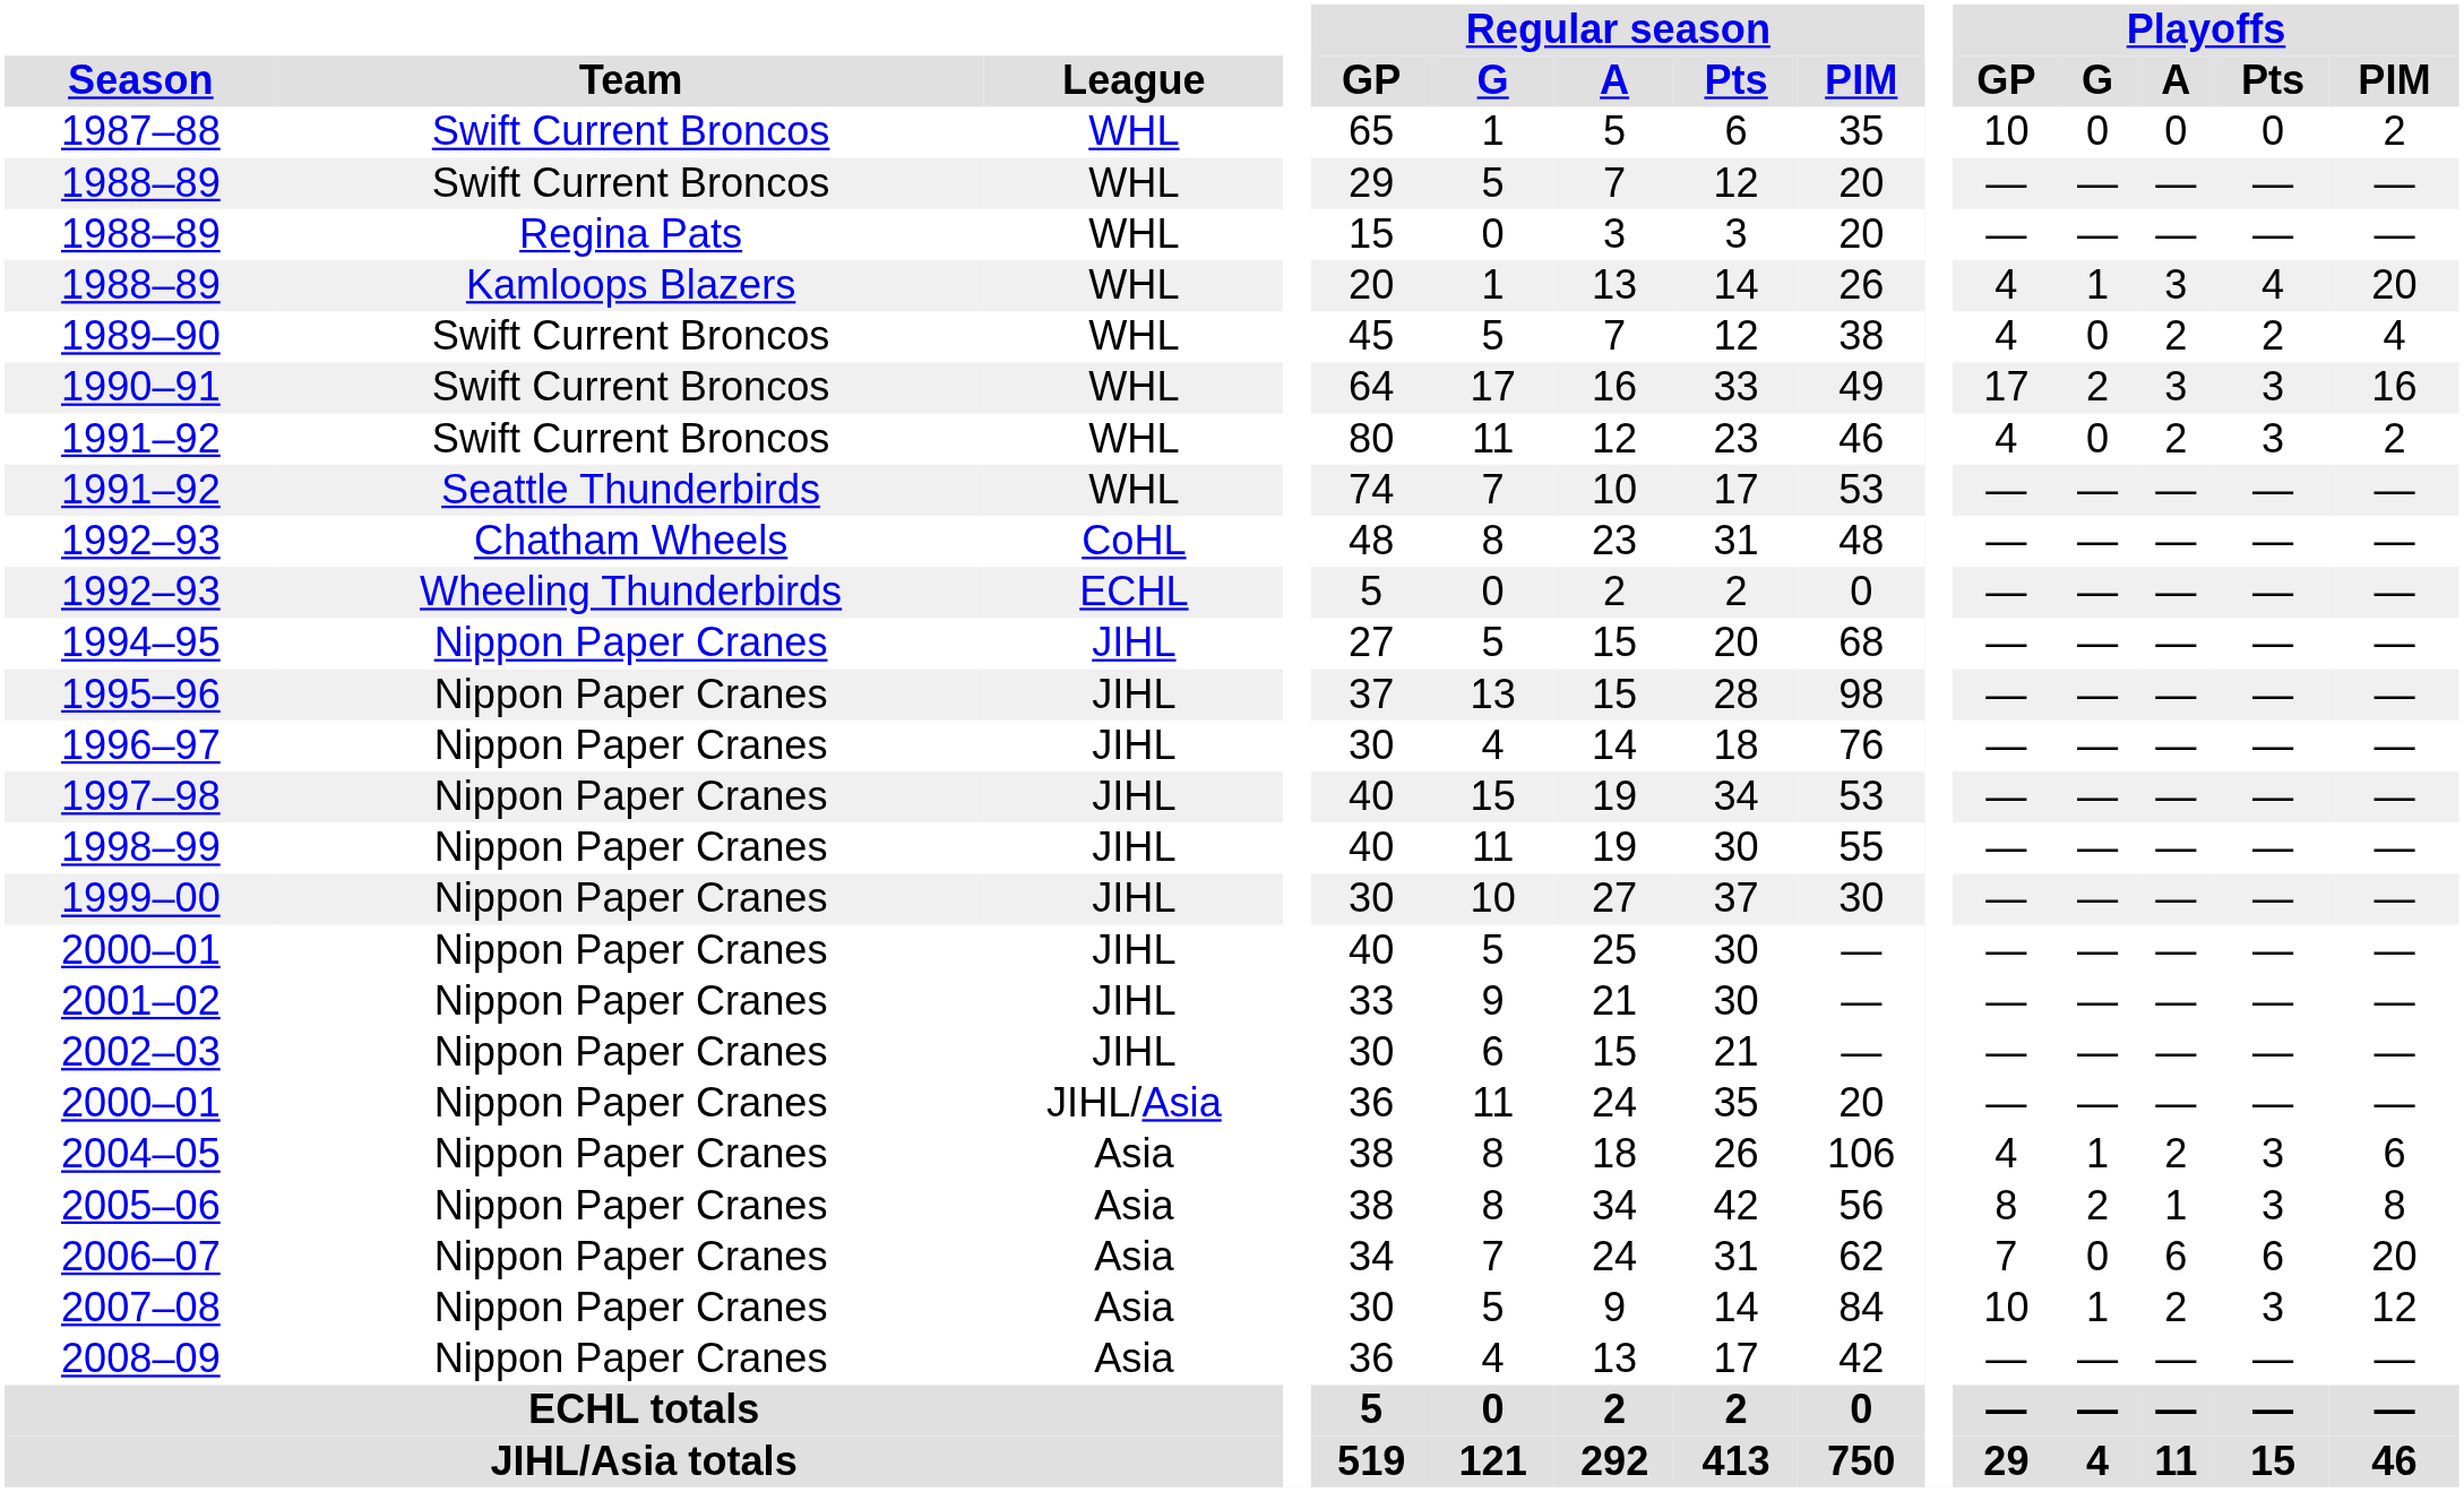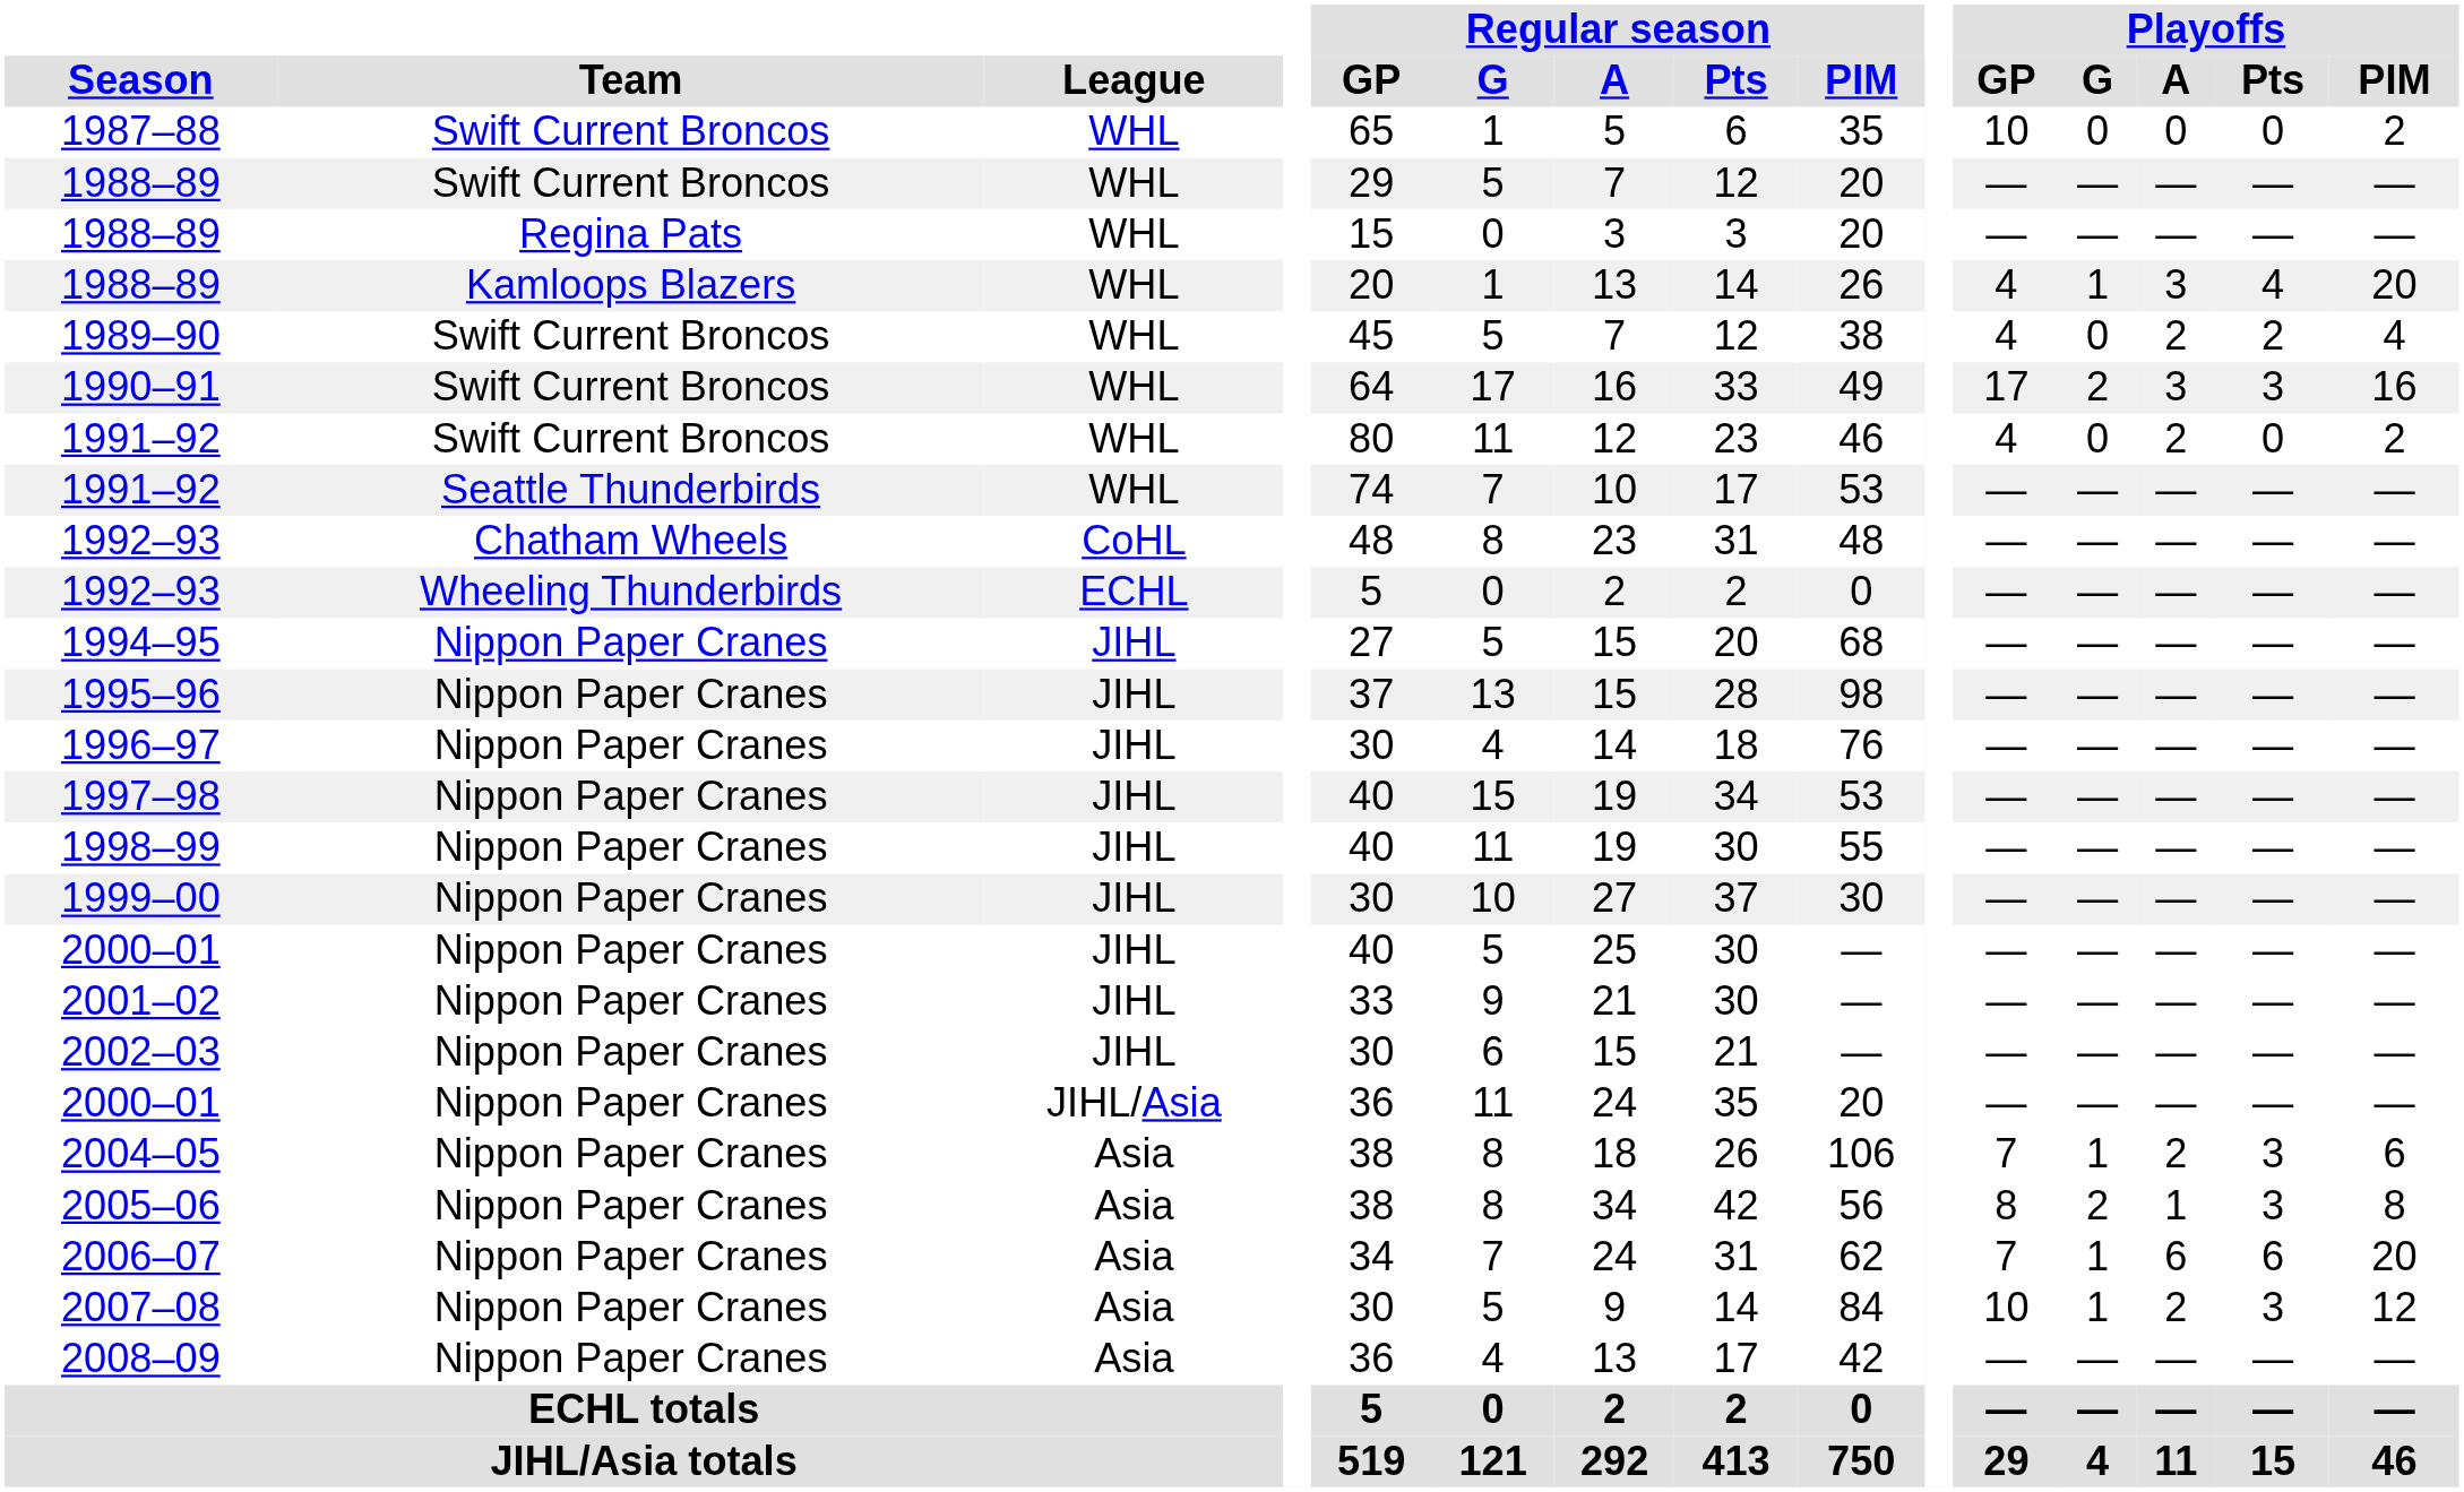 <table border="0" cellpadding="1" cellspacing="0" style="text-align:center; width:60em;">
 <tr style="background:#e0e0e0;">
 <th colspan="3"  bgcolor="#ffffff"> </th>
 <th rowspan="99" bgcolor="#ffffff"> </th>
 <th colspan="5"><a href='#'>Regular season</a></th>
 <th rowspan="99" bgcolor="#ffffff"> </th>
 <th colspan="5"><a href='#'>Playoffs</a></th>
 </tr>
 <tr style="background:#e0e0e0;">
 <th><a href='#'>Season</a></th>
 <th>Team</th>
 <th>League</th>
 <th>GP</th>
 <th><a href='#'>G</a></th>
 <th><a href='#'>A</a></th>
 <th><a href='#'>Pts</a></th>
 <th><a href='#'>PIM</a></th>
 <th>GP</th>
 <th>G</th>
 <th>A</th>
 <th>Pts</th>
 <th>PIM</th>
 </tr>
 <tr>
 <td><a href='#'>1987–88</a></td>
 <td><a href='#'>Swift Current Broncos</a></td>
 <td><a href='#'>WHL</a></td>
 <td>65</td>
 <td>1</td>
 <td>5</td>
 <td>6</td>
 <td>35</td>
 <td>10</td>
 <td>0</td>
 <td>0</td>
 <td>0</td>
 <td>2</td>
 </tr>
 <tr bgcolor="#f0f0f0">
 <td><a href='#'>1988–89</a></td>
 <td>Swift Current Broncos</td>
 <td>WHL</td>
 <td>29</td>
 <td>5</td>
 <td>7</td>
 <td>12</td>
 <td>20</td>
 <td>—</td>
 <td>—</td>
 <td>—</td>
 <td>—</td>
 <td>—</td>
 </tr>
 <tr>
 <td><a href='#'>1988–89</a></td>
 <td><a href='#'>Regina Pats</a></td>
 <td>WHL</td>
 <td>15</td>
 <td>0</td>
 <td>3</td>
 <td>3</td>
 <td>20</td>
 <td>—</td>
 <td>—</td>
 <td>—</td>
 <td>—</td>
 <td>—</td>
 </tr>
 <tr bgcolor="#f0f0f0">
 <td><a href='#'>1988–89</a></td>
 <td><a href='#'>Kamloops Blazers</a></td>
 <td>WHL</td>
 <td>20</td>
 <td>1</td>
 <td>13</td>
 <td>14</td>
 <td>26</td>
 <td>4</td>
 <td>1</td>
 <td>3</td>
 <td>4</td>
 <td>20</td>
 </tr>
 <tr>
 <td><a href='#'>1989–90</a></td>
 <td>Swift Current Broncos</td>
 <td>WHL</td>
 <td>45</td>
 <td>5</td>
 <td>7</td>
 <td>12</td>
 <td>38</td>
 <td>4</td>
 <td>0</td>
 <td>2</td>
 <td>2</td>
 <td>4</td>
 </tr>
 <tr bgcolor="#f0f0f0">
 <td><a href='#'>1990–91</a></td>
 <td>Swift Current Broncos</td>
 <td>WHL</td>
 <td>64</td>
 <td>17</td>
 <td>16</td>
 <td>33</td>
 <td>49</td>
 <td>17</td>
 <td>2</td>
 <td>3</td>
 <td>3</td>
 <td>16</td>
 </tr>
 <tr>
 <td><a href='#'>1991–92</a></td>
 <td>Swift Current Broncos</td>
 <td>WHL</td>
 <td>80</td>
 <td>11</td>
 <td>12</td>
 <td>23</td>
 <td>46</td>
 <td>4</td>
 <td>0</td>
 <td>2</td>
-<td>3</td>
+<td>0</td>
 <td>2</td>
 </tr>
 <tr bgcolor="#f0f0f0">
 <td><a href='#'>1991–92</a></td>
 <td><a href='#'>Seattle Thunderbirds</a></td>
 <td>WHL</td>
 <td>74</td>
 <td>7</td>
 <td>10</td>
 <td>17</td>
 <td>53</td>
 <td>—</td>
 <td>—</td>
 <td>—</td>
 <td>—</td>
 <td>—</td>
 </tr>
 <tr>
 <td><a href='#'>1992–93</a></td>
 <td><a href='#'>Chatham Wheels</a></td>
 <td><a href='#'>CoHL</a></td>
 <td>48</td>
 <td>8</td>
 <td>23</td>
 <td>31</td>
 <td>48</td>
 <td>—</td>
 <td>—</td>
 <td>—</td>
 <td>—</td>
 <td>—</td>
 </tr>
 <tr bgcolor="#f0f0f0">
 <td><a href='#'>1992–93</a></td>
 <td><a href='#'>Wheeling Thunderbirds</a></td>
 <td><a href='#'>ECHL</a></td>
 <td>5</td>
 <td>0</td>
 <td>2</td>
 <td>2</td>
 <td>0</td>
 <td>—</td>
 <td>—</td>
 <td>—</td>
 <td>—</td>
 <td>—</td>
 </tr>
 <tr>
 <td><a href='#'>1994–95</a></td>
 <td><a href='#'>Nippon Paper Cranes</a></td>
 <td><a href='#'>JIHL</a></td>
 <td>27</td>
 <td>5</td>
 <td>15</td>
 <td>20</td>
 <td>68</td>
 <td>—</td>
 <td>—</td>
 <td>—</td>
 <td>—</td>
 <td>—</td>
 </tr>
 <tr bgcolor="#f0f0f0">
 <td><a href='#'>1995–96</a></td>
 <td>Nippon Paper Cranes</td>
 <td>JIHL</td>
 <td>37</td>
 <td>13</td>
 <td>15</td>
 <td>28</td>
 <td>98</td>
 <td>—</td>
 <td>—</td>
 <td>—</td>
 <td>—</td>
 <td>—</td>
 </tr>
 <tr>
 <td><a href='#'>1996–97</a></td>
 <td>Nippon Paper Cranes</td>
 <td>JIHL</td>
 <td>30</td>
 <td>4</td>
 <td>14</td>
 <td>18</td>
 <td>76</td>
 <td>—</td>
 <td>—</td>
 <td>—</td>
 <td>—</td>
 <td>—</td>
 </tr>
 <tr bgcolor="#f0f0f0">
 <td><a href='#'>1997–98</a></td>
 <td>Nippon Paper Cranes</td>
 <td>JIHL</td>
 <td>40</td>
 <td>15</td>
 <td>19</td>
 <td>34</td>
 <td>53</td>
 <td>—</td>
 <td>—</td>
 <td>—</td>
 <td>—</td>
 <td>—</td>
 </tr>
 <tr>
 <td><a href='#'>1998–99</a></td>
 <td>Nippon Paper Cranes</td>
 <td>JIHL</td>
 <td>40</td>
 <td>11</td>
 <td>19</td>
 <td>30</td>
 <td>55</td>
 <td>—</td>
 <td>—</td>
 <td>—</td>
 <td>—</td>
 <td>—</td>
 </tr>
 <tr bgcolor="#f0f0f0">
 <td><a href='#'>1999–00</a></td>
 <td>Nippon Paper Cranes</td>
 <td>JIHL</td>
 <td>30</td>
 <td>10</td>
 <td>27</td>
 <td>37</td>
 <td>30</td>
 <td>—</td>
 <td>—</td>
 <td>—</td>
 <td>—</td>
 <td>—</td>
 </tr>
 <tr>
 <td><a href='#'>2000–01</a></td>
 <td>Nippon Paper Cranes</td>
 <td>JIHL</td>
 <td>40</td>
 <td>5</td>
 <td>25</td>
 <td>30</td>
 <td>—</td>
 <td>—</td>
 <td>—</td>
 <td>—</td>
 <td>—</td>
 <td>—</td>
 </tr>
 <tr>
 <td><a href='#'>2001–02</a></td>
 <td>Nippon Paper Cranes</td>
 <td>JIHL</td>
 <td>33</td>
 <td>9</td>
 <td>21</td>
 <td>30</td>
 <td>—</td>
 <td>—</td>
 <td>—</td>
 <td>—</td>
 <td>—</td>
 <td>—</td>
 </tr>
 <tr>
 <td><a href='#'>2002–03</a></td>
 <td>Nippon Paper Cranes</td>
 <td>JIHL</td>
 <td>30</td>
 <td>6</td>
 <td>15</td>
 <td>21</td>
 <td>—</td>
 <td>—</td>
 <td>—</td>
 <td>—</td>
 <td>—</td>
 <td>—</td>
 </tr>
 <tr>
 <td><a href='#'>2000–01</a></td>
 <td>Nippon Paper Cranes</td>
 <td>JIHL/<a href='#'>Asia</a></td>
 <td>36</td>
 <td>11</td>
 <td>24</td>
 <td>35</td>
 <td>20</td>
 <td>—</td>
 <td>—</td>
 <td>—</td>
 <td>—</td>
 <td>—</td>
 </tr>
 <tr>
 <td><a href='#'>2004–05</a></td>
 <td>Nippon Paper Cranes</td>
 <td>Asia</td>
 <td>38</td>
 <td>8</td>
 <td>18</td>
 <td>26</td>
 <td>106</td>
-<td>4</td>
+<td>7</td>
 <td>1</td>
 <td>2</td>
 <td>3</td>
 <td>6</td>
 </tr>
 <tr>
 <td><a href='#'>2005–06</a></td>
 <td>Nippon Paper Cranes</td>
 <td>Asia</td>
 <td>38</td>
 <td>8</td>
 <td>34</td>
 <td>42</td>
 <td>56</td>
 <td>8</td>
 <td>2</td>
 <td>1</td>
 <td>3</td>
 <td>8</td>
 </tr>
 <tr>
 <td><a href='#'>2006–07</a></td>
 <td>Nippon Paper Cranes</td>
 <td>Asia</td>
 <td>34</td>
 <td>7</td>
 <td>24</td>
 <td>31</td>
 <td>62</td>
 <td>7</td>
-<td>0</td>
+<td>1</td>
 <td>6</td>
 <td>6</td>
 <td>20</td>
 </tr>
 <tr>
 <td><a href='#'>2007–08</a></td>
 <td>Nippon Paper Cranes</td>
 <td>Asia</td>
 <td>30</td>
 <td>5</td>
 <td>9</td>
 <td>14</td>
 <td>84</td>
 <td>10</td>
 <td>1</td>
 <td>2</td>
 <td>3</td>
 <td>12</td>
 </tr>
 <tr>
 <td><a href='#'>2008–09</a></td>
 <td>Nippon Paper Cranes</td>
 <td>Asia</td>
 <td>36</td>
 <td>4</td>
 <td>13</td>
 <td>17</td>
 <td>42</td>
 <td>—</td>
 <td>—</td>
 <td>—</td>
 <td>—</td>
 <td>—</td>
 </tr>
 <tr bgcolor="#e0e0e0">
 <th colspan="3">ECHL totals</th>
 <th>5</th>
 <th>0</th>
 <th>2</th>
 <th>2</th>
 <th>0</th>
 <th>—</th>
 <th>—</th>
 <th>—</th>
 <th>—</th>
 <th>—</th>
 </tr>
 <tr bgcolor="#e0e0e0">
 <th colspan="3">JIHL/Asia totals</th>
 <th>519</th>
 <th>121</th>
 <th>292</th>
 <th>413</th>
 <th>750</th>
 <th>29</th>
 <th>4</th>
 <th>11</th>
 <th>15</th>
 <th>46</th>
 </tr>
 </table>
